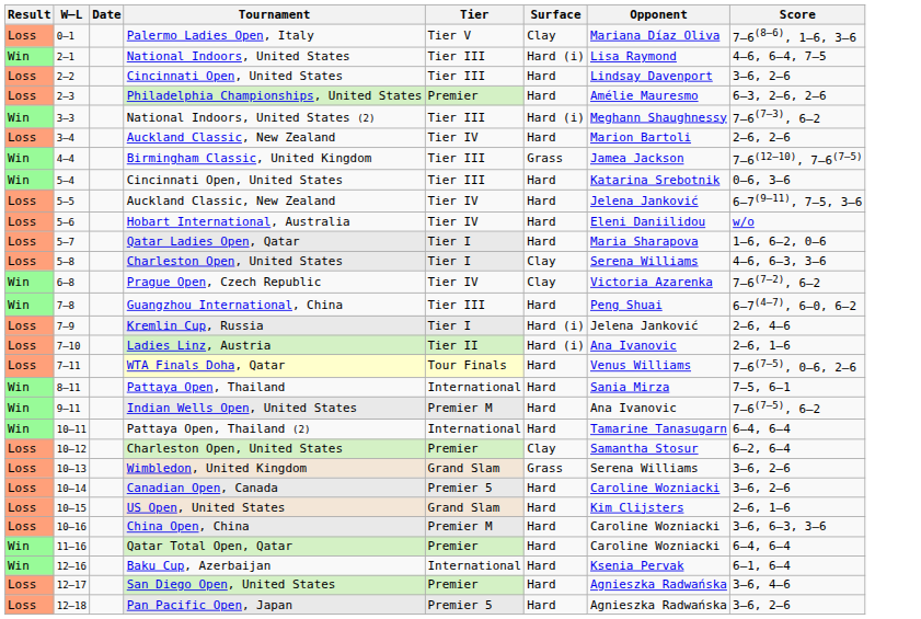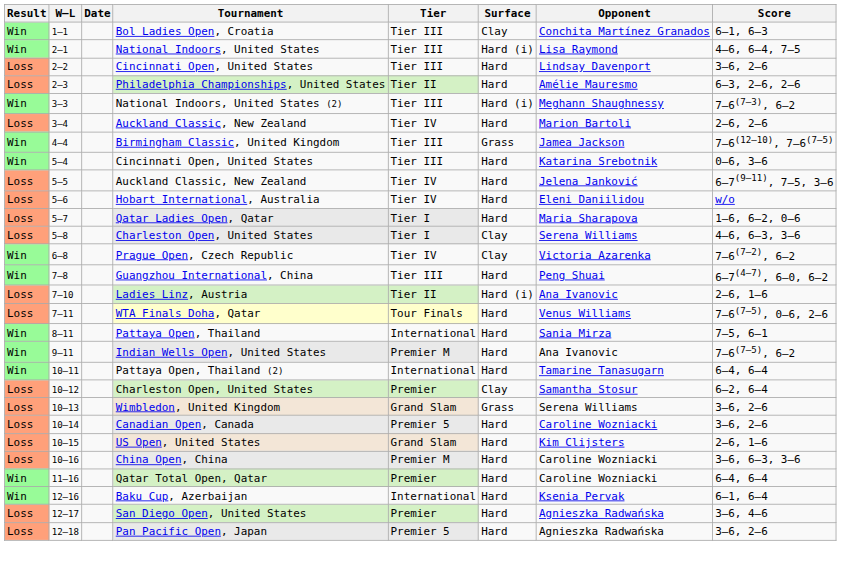 <table class="sortable wikitable nowrap">
 <tr>
 <th>Result</th>
 <th class="unsortable">W–L</th>
 <th>Date</th>
 <th>Tournament</th>
 <th>Tier</th>
 <th>Surface</th>
 <th>Opponent</th>
 <th class="unsortable">Score</th>
 </tr>
 <tr>
-<td bgcolor=FFA07A>Loss</td>
-<td><small>0–1</small></td>
+<td bgcolor=98FB98>Win</td>
+<td><small>1–1</small></td>
 <td></td>
-<td><a href='#'>Palermo Ladies Open</a>, Italy</td>
-<td>Tier V</td>
+<td><a href='#'>Bol Ladies Open</a>, Croatia</td>
+<td>Tier III</td>
 <td>Clay</td>
-<td> <a href='#'>Mariana Díaz Oliva</a></td>
-<td>7–6<sup>(8–6)</sup>, 1–6, 3–6</td>
+<td> <a href='#'>Conchita Martínez Granados</a></td>
+<td>6–1, 6–3</td>
 </tr>
 <tr>
 <td bgcolor=98FB98>Win</td>
 <td><small>2–1</small></td>
 <td></td>
 <td><a href='#'>National Indoors</a>, United States</td>
 <td>Tier III</td>
 <td>Hard (i)</td>
 <td> <a href='#'>Lisa Raymond</a></td>
 <td>4–6, 6–4, 7–5</td>
 </tr>
 <tr>
 <td bgcolor=FFA07A>Loss</td>
 <td><small>2–2</small></td>
 <td><a href='#'></a></td>
 <td><a href='#'>Cincinnati Open</a>, United States</td>
 <td>Tier III</td>
 <td>Hard</td>
 <td> <a href='#'>Lindsay Davenport</a></td>
 <td>3–6, 2–6</td>
 </tr>
 <tr>
 <td bgcolor=FFA07A>Loss</td>
 <td><small>2–3</small></td>
 <td></td>
 <td bgcolor=#d4f1c5><a href='#'>Philadelphia Championships</a>, United States</td>
-<td bgcolor=#d4f1c5>Premier</td>
+<td bgcolor=#d4f1c5>Tier II</td>
 <td>Hard</td>
 <td> <a href='#'>Amélie Mauresmo</a></td>
 <td>6–3, 2–6, 2–6</td>
 </tr>
 <tr>
 <td bgcolor=98FB98>Win</td>
 <td><small>3–3</small></td>
 <td></td>
 <td>National Indoors, United States <small>(2)</small></td>
 <td>Tier III</td>
 <td>Hard (i)</td>
 <td> <a href='#'>Meghann Shaughnessy</a></td>
 <td>7–6<sup>(7–3)</sup>, 6–2</td>
 </tr>
 <tr>
 <td bgcolor=FFA07A>Loss</td>
 <td><small>3–4</small></td>
 <td><a href='#'></a></td>
 <td><a href='#'>Auckland Classic</a>, New Zealand</td>
 <td>Tier IV</td>
 <td>Hard</td>
 <td> <a href='#'>Marion Bartoli</a></td>
 <td>2–6, 2–6</td>
 </tr>
 <tr>
 <td bgcolor=98FB98>Win</td>
 <td><small>4–4</small></td>
 <td><a href='#'></a></td>
 <td><a href='#'>Birmingham Classic</a>, United Kingdom</td>
 <td>Tier III</td>
 <td>Grass</td>
 <td> <a href='#'>Jamea Jackson</a></td>
 <td>7–6<sup>(12–10)</sup>, 7–6<sup>(7–5)</sup></td>
 </tr>
 <tr>
 <td bgcolor=98FB98>Win</td>
 <td><small>5–4</small></td>
 <td><a href='#'></a></td>
 <td>Cincinnati Open, United States</td>
 <td>Tier III</td>
 <td>Hard</td>
 <td> <a href='#'>Katarina Srebotnik</a></td>
 <td>0–6, 3–6</td>
 </tr>
 <tr>
 <td bgcolor=FFA07A>Loss</td>
 <td><small>5–5</small></td>
 <td><a href='#'></a></td>
 <td>Auckland Classic, New Zealand</td>
 <td>Tier IV</td>
 <td>Hard</td>
 <td> <a href='#'>Jelena Janković</a></td>
 <td>6–7<sup>(9–11)</sup>, 7–5, 3–6</td>
 </tr>
 <tr>
 <td bgcolor=FFA07A>Loss</td>
 <td><small>5–6</small></td>
 <td><a href='#'></a></td>
 <td><a href='#'>Hobart International</a>, Australia</td>
 <td>Tier IV</td>
 <td>Hard</td>
 <td> <a href='#'>Eleni Daniilidou</a></td>
 <td><a href='#'>w/o</a></td>
 </tr>
 <tr>
 <td bgcolor=FFA07A>Loss</td>
 <td><small>5–7</small></td>
 <td><a href='#'></a></td>
 <td bgcolor=#e9e9e9><a href='#'>Qatar Ladies Open</a>, Qatar</td>
 <td bgcolor=#e9e9e9>Tier I</td>
 <td>Hard</td>
 <td> <a href='#'>Maria Sharapova</a></td>
 <td>1–6, 6–2, 0–6</td>
 </tr>
 <tr>
 <td bgcolor=FFA07A>Loss</td>
 <td><small>5–8</small></td>
 <td><a href='#'></a></td>
 <td bgcolor=#e9e9e9><a href='#'>Charleston Open</a>, United States</td>
 <td bgcolor=#e9e9e9>Tier I</td>
 <td>Clay</td>
 <td> <a href='#'>Serena Williams</a></td>
 <td>4–6, 6–3, 3–6</td>
 </tr>
 <tr>
 <td bgcolor=98FB98>Win</td>
 <td><small>6–8</small></td>
 <td><a href='#'></a></td>
 <td><a href='#'>Prague Open</a>, Czech Republic</td>
 <td>Tier IV</td>
 <td>Clay</td>
 <td> <a href='#'>Victoria Azarenka</a></td>
 <td>7–6<sup>(7–2)</sup>, 6–2</td>
 </tr>
 <tr>
 <td bgcolor=98FB98>Win</td>
 <td><small>7–8</small></td>
 <td><a href='#'></a></td>
 <td><a href='#'>Guangzhou International</a>, China</td>
 <td>Tier III</td>
 <td>Hard</td>
 <td> <a href='#'>Peng Shuai</a></td>
 <td>6–7<sup>(4–7)</sup>, 6–0, 6–2</td>
-</tr>
-<tr>
-<td bgcolor=FFA07A>Loss</td>
-<td><small>7–9</small></td>
-<td><a href='#'></a></td>
-<td bgcolor=#e9e9e9><a href='#'>Kremlin Cup</a>, Russia</td>
-<td bgcolor=#e9e9e9>Tier I</td>
-<td>Hard (i)</td>
-<td> Jelena Janković</td>
-<td>2–6, 4–6</td>
 </tr>
 <tr>
 <td bgcolor=FFA07A>Loss</td>
 <td><small>7–10</small></td>
 <td><a href='#'></a></td>
 <td bgcolor=#d4f1c5><a href='#'>Ladies Linz</a>, Austria</td>
 <td bgcolor=#d4f1c5>Tier II</td>
 <td>Hard (i)</td>
 <td> <a href='#'>Ana Ivanovic</a></td>
 <td>2–6, 1–6</td>
 </tr>
 <tr>
 <td bgcolor=FFA07A>Loss</td>
 <td><small>7–11</small></td>
 <td><a href='#'></a></td>
 <td bgcolor=#ffffcc><a href='#'>WTA Finals Doha</a>, Qatar</td>
 <td bgcolor=#ffffcc>Tour Finals</td>
 <td>Hard</td>
 <td> <a href='#'>Venus Williams</a></td>
 <td>7–6<sup>(7–5)</sup>, 0–6, 2–6</td>
 </tr>
 <tr>
 <td bgcolor=98FB98>Win</td>
 <td><small>8–11</small></td>
 <td><a href='#'></a></td>
 <td><a href='#'>Pattaya Open</a>, Thailand</td>
 <td>International</td>
 <td>Hard</td>
 <td> <a href='#'>Sania Mirza</a></td>
 <td>7–5, 6–1</td>
 </tr>
 <tr>
 <td bgcolor=98FB98>Win</td>
 <td><small>9–11</small></td>
 <td><a href='#'></a></td>
 <td bgcolor=#e9e9e9><a href='#'>Indian Wells Open</a>, United States</td>
 <td bgcolor=#e9e9e9>Premier M</td>
 <td>Hard</td>
 <td> Ana Ivanovic</td>
 <td>7–6<sup>(7–5)</sup>, 6–2</td>
 </tr>
 <tr>
 <td bgcolor=98FB98>Win</td>
 <td><small>10–11</small></td>
 <td><a href='#'></a></td>
 <td>Pattaya Open, Thailand <small>(2)</small></td>
 <td>International</td>
 <td>Hard</td>
 <td> <a href='#'>Tamarine Tanasugarn</a></td>
 <td>6–4, 6–4</td>
 </tr>
 <tr>
 <td bgcolor=FFA07A>Loss</td>
 <td><small>10–12</small></td>
 <td><a href='#'></a></td>
 <td bgcolor=#d4f1c5>Charleston Open, United States</td>
 <td bgcolor=#d4f1c5>Premier</td>
 <td>Clay</td>
 <td> <a href='#'>Samantha Stosur</a></td>
 <td>6–2, 6–4</td>
 </tr>
 <tr>
 <td bgcolor=FFA07A>Loss</td>
 <td><small>10–13</small></td>
 <td><a href='#'></a></td>
 <td bgcolor=#f3e6d7><a href='#'>Wimbledon</a>, United Kingdom</td>
 <td bgcolor=#f3e6d7>Grand Slam</td>
 <td>Grass</td>
 <td> Serena Williams</td>
 <td>3–6, 2–6</td>
 </tr>
 <tr>
 <td bgcolor=FFA07A>Loss</td>
 <td><small>10–14</small></td>
 <td><a href='#'></a></td>
 <td bgcolor=#e9e9e9><a href='#'>Canadian Open</a>, Canada</td>
 <td bgcolor=#e9e9e9>Premier 5</td>
 <td>Hard</td>
 <td> <a href='#'>Caroline Wozniacki</a></td>
 <td>3–6, 2–6</td>
 </tr>
 <tr>
 <td bgcolor=FFA07A>Loss</td>
 <td><small>10–15</small></td>
 <td><a href='#'></a></td>
 <td bgcolor=#f3e6d7><a href='#'>US Open</a>, United States</td>
 <td bgcolor=#f3e6d7>Grand Slam</td>
 <td>Hard</td>
 <td> <a href='#'>Kim Clijsters</a></td>
 <td>2–6, 1–6</td>
 </tr>
 <tr>
 <td bgcolor=FFA07A>Loss</td>
 <td><small>10–16</small></td>
 <td><a href='#'></a></td>
 <td bgcolor=#e9e9e9><a href='#'>China Open</a>, China</td>
 <td bgcolor=#e9e9e9>Premier M</td>
 <td>Hard</td>
 <td> Caroline Wozniacki</td>
 <td>3–6, 6–3, 3–6</td>
 </tr>
 <tr>
 <td bgcolor=98FB98>Win</td>
 <td><small>11–16</small></td>
 <td><a href='#'></a></td>
 <td bgcolor=#d4f1c5>Qatar Total Open, Qatar</td>
 <td bgcolor=#d4f1c5>Premier</td>
 <td>Hard</td>
 <td> Caroline Wozniacki</td>
 <td>6–4, 6–4</td>
 </tr>
 <tr>
 <td bgcolor=98FB98>Win</td>
 <td><small>12–16</small></td>
 <td><a href='#'></a></td>
 <td><a href='#'>Baku Cup</a>, Azerbaijan</td>
 <td>International</td>
 <td>Hard</td>
 <td> <a href='#'>Ksenia Pervak</a></td>
 <td>6–1, 6–4</td>
 </tr>
 <tr>
 <td bgcolor=FFA07A>Loss</td>
 <td><small>12–17</small></td>
 <td><a href='#'></a></td>
 <td bgcolor=#d4f1c5><a href='#'>San Diego Open</a>, United States</td>
 <td bgcolor=#d4f1c5>Premier</td>
 <td>Hard</td>
 <td> <a href='#'>Agnieszka Radwańska</a></td>
 <td>3–6, 4–6</td>
 </tr>
 <tr>
 <td bgcolor=FFA07A>Loss</td>
 <td><small>12–18</small></td>
 <td><a href='#'></a></td>
 <td bgcolor=#e9e9e9><a href='#'>Pan Pacific Open</a>, Japan</td>
 <td bgcolor=#e9e9e9>Premier 5</td>
 <td>Hard</td>
 <td> Agnieszka Radwańska</td>
 <td>3–6, 2–6</td>
 </tr>
 </table>
